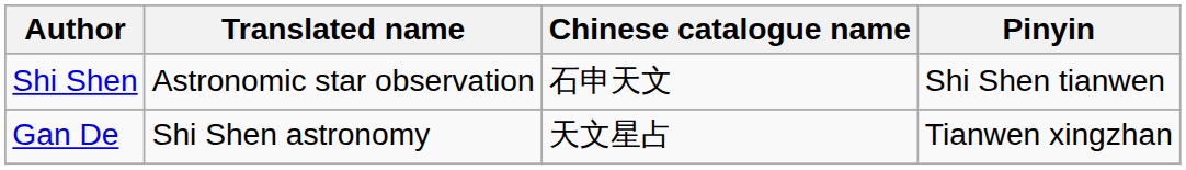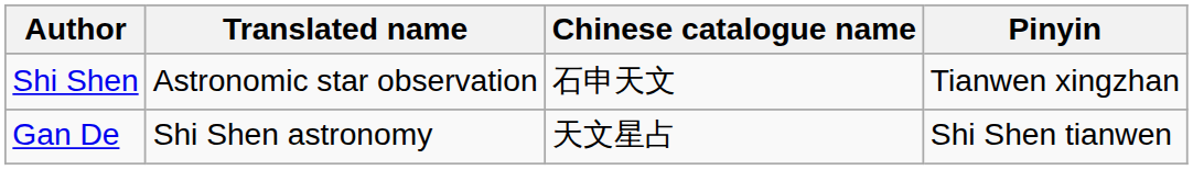 <table class="wikitable">
 <tr>
 <th>Author</th>
 <th>Translated name</th>
 <th>Chinese catalogue name</th>
 <th>Pinyin</th>
 </tr>
 <tr>
 <td><a href='#'>Shi Shen</a></td>
 <td>Astronomic star observation</td>
 <td>石申天文</td>
-<td>Shi Shen tianwen</td>
+<td>Tianwen xingzhan</td>
 </tr>
 <tr>
 <td><a href='#'>Gan De</a></td>
 <td>Shi Shen astronomy</td>
 <td>天文星占</td>
-<td>Tianwen xingzhan</td>
+<td>Shi Shen tianwen</td>
 </tr>
 </table>
